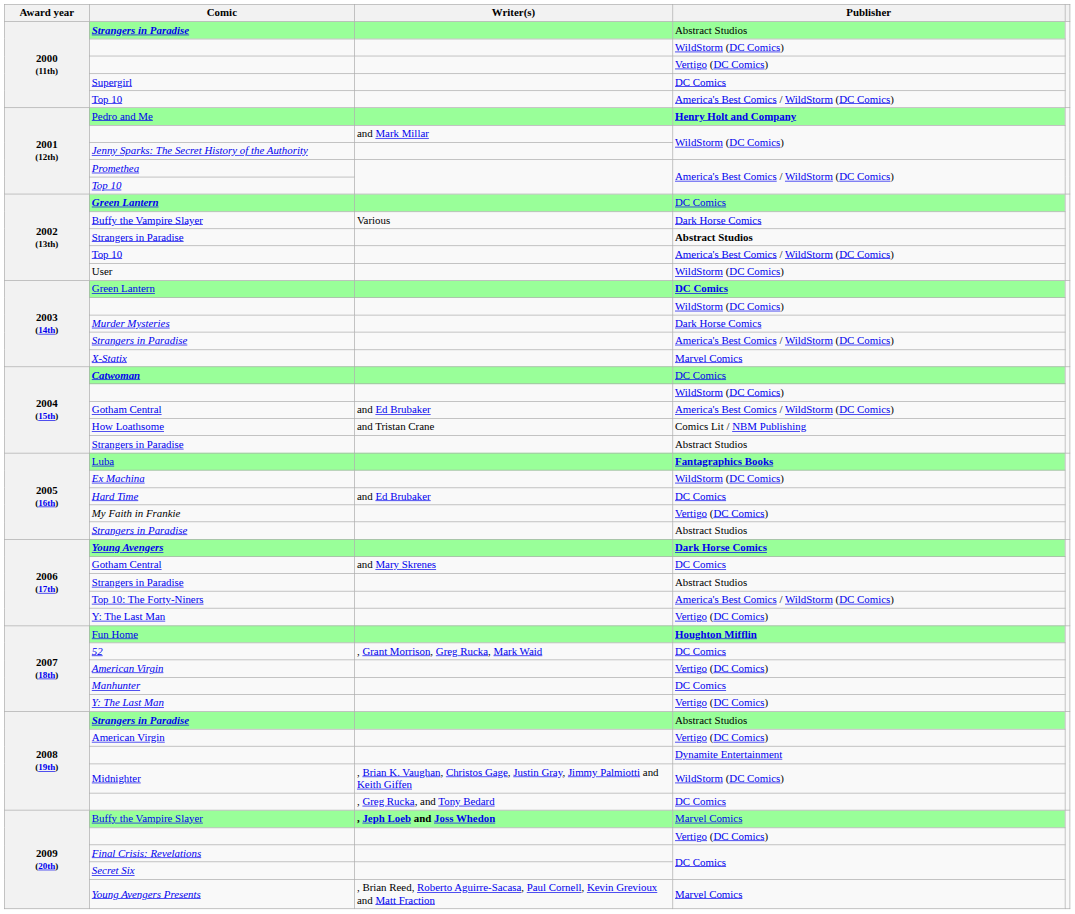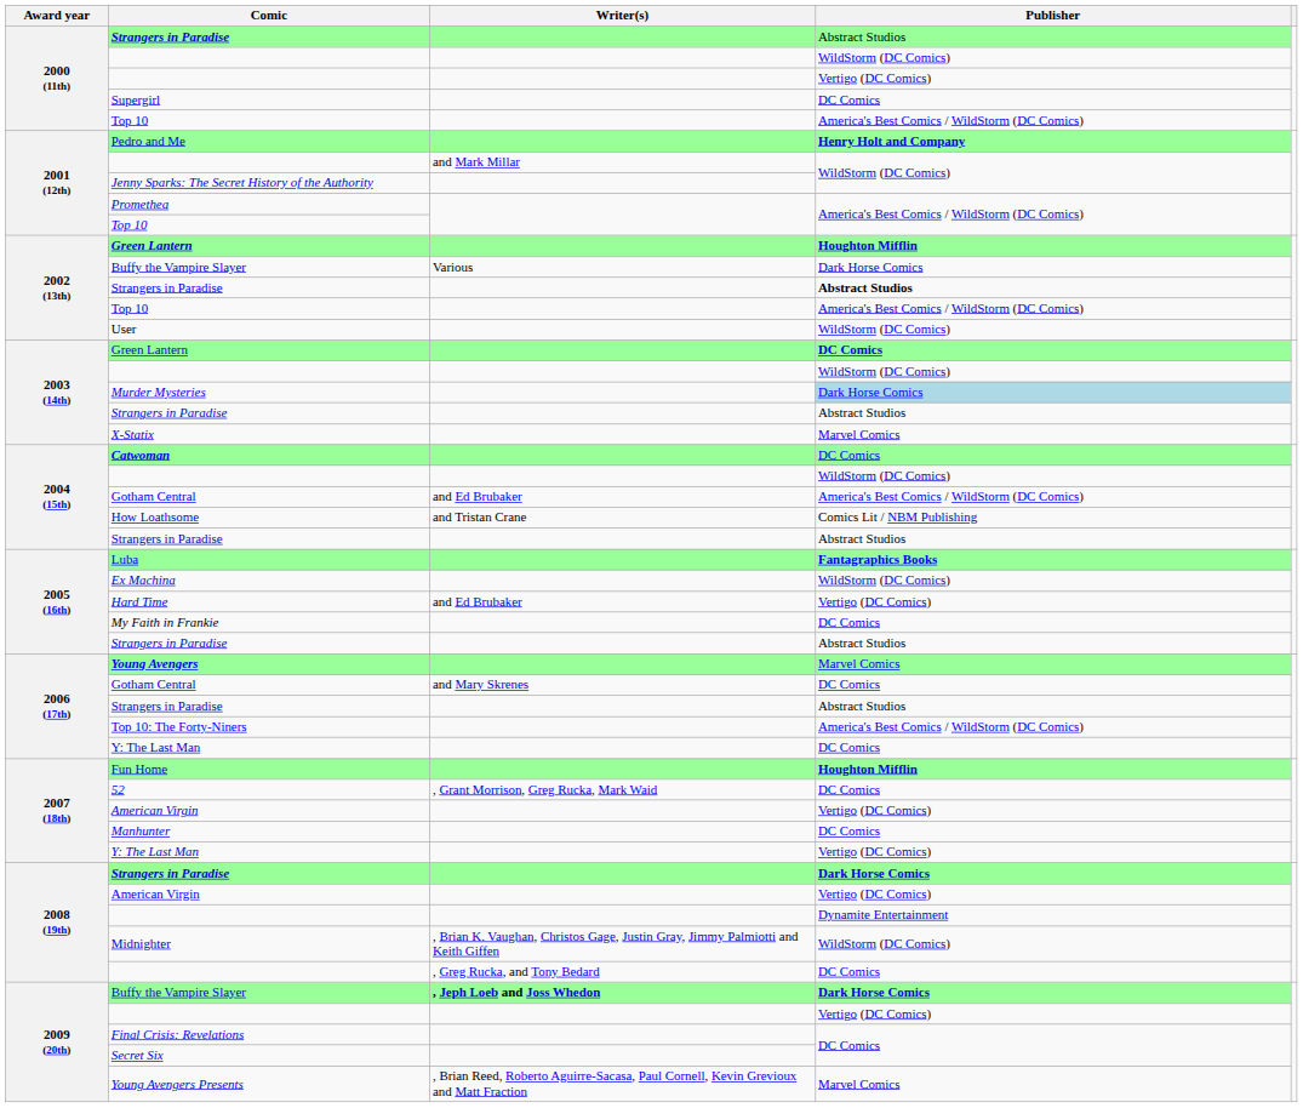 <table class="wikitable sortable">
 <tr>
 <th scope="col" style="width:8%">Award year</th>
 <th scope="col" style="width:25%">Comic</th>
 <th scope="col" style="width:30%">Writer(s)</th>
 <th scope="col" style="width:70%">Publisher</th>
 <th scope="col" style="width:2%" class="unsortable"></th>
 </tr>
 <tr>
 <th scope="rowgroup" rowspan="5" style="text-align:center">2000<br><small>(11th)</small></th>
 <td style="background:#99ff99;"><strong><em><a href='#'>Strangers in Paradise</a><em> <strong></td>
 <td style="background:#99ff99;"></strong><strong></td>
 <td style="background:#99ff99;"></strong>Abstract Studios<strong></td>
 <td rowspan="5" align=center><br><br></td>
 </tr>
 <tr>
 <td></em><em></td>
 <td></td>
 <td><a href='#'>WildStorm</a> (<a href='#'>DC Comics</a>)</td>
 </tr>
 <tr>
 <td></td>
 <td></td>
 <td><a href='#'>Vertigo</a> (<a href='#'>DC Comics</a>)</td>
 </tr>
 <tr>
 <td></em><a href='#'>Supergirl</a><em></td>
 <td></td>
 <td><a href='#'>DC Comics</a></td>
 </tr>
 <tr>
 <td></em><a href='#'>Top 10</a><em></td>
 <td></td>
 <td><a href='#'>America's Best Comics</a> / <a href='#'>WildStorm</a> (<a href='#'>DC Comics</a>)</td>
 </tr>
 <tr>
 <th scope="rowgroup" rowspan="5" style="text-align:center">2001<br><small>(12th)</small></th>
 <td style="background:#99ff99;"></em></strong><a href='#'>Pedro and Me</a></em> </strong></td>
 <td style="background:#99ff99;"><strong></strong></td>
 <td style="background:#99ff99;"><strong><a href='#'>Henry Holt and Company</a></strong></td>
 <td rowspan="5" align=center><br></td>
 </tr>
 <tr>
 <td><em></em></td>
 <td> and <a href='#'>Mark Millar</a></td>
 <td rowspan="2"><a href='#'>WildStorm</a> (<a href='#'>DC Comics</a>)</td>
 </tr>
 <tr>
 <td><em><a href='#'>Jenny Sparks: The Secret History of the Authority</a></em></td>
 <td></td>
 </tr>
 <tr>
 <td><em><a href='#'>Promethea</a></em></td>
 <td rowspan="2"></td>
 <td rowspan="2"><a href='#'>America's Best Comics</a> / <a href='#'>WildStorm</a> (<a href='#'>DC Comics</a>)</td>
 </tr>
 <tr>
 <td><em><a href='#'>Top 10</a></em></td>
 </tr>
 <tr>
 <th scope="rowgroup" rowspan="5" style="text-align:center">2002<br><small>(13th)</small></th>
 <td style="background:#99ff99;"><strong><em><a href='#'>Green Lantern</a><em> <strong></td>
 <td style="background:#99ff99;"></strong><strong></td>
-<td style="background:#99ff99;"></strong><a href='#'>DC Comics</a><strong></td>
+<td style="background:#99ff99;"><strong><a href='#'>Houghton Mifflin</a></strong></td>
 <td rowspan="5" align=center><br></td>
 </tr>
 <tr>
 <td></em><a href='#'>Buffy the Vampire Slayer</a><em></td>
 <td>Various</td>
 <td><a href='#'>Dark Horse Comics</a></td>
 </tr>
 <tr>
 <td></em><a href='#'>Strangers in Paradise</a><em></td>
 <td></td>
 <td><strong>Abstract Studios</strong></td>
 </tr>
 <tr>
 <td></em><a href='#'>Top 10</a><em></td>
 <td></td>
 <td><a href='#'>America's Best Comics</a> / <a href='#'>WildStorm</a> (<a href='#'>DC Comics</a>)</td>
 </tr>
 <tr>
 <td></em>User<em></td>
 <td></td>
 <td><a href='#'>WildStorm</a> (<a href='#'>DC Comics</a>)</td>
 </tr>
 <tr>
 <th scope="rowgroup" rowspan="5" style="text-align:center">2003<br><small>(<a href='#'>14th</a>)</small></th>
 <td style="background:#99ff99;"></em></strong><a href='#'>Green Lantern</a></em> </strong></td>
 <td style="background:#99ff99;"><strong></strong></td>
 <td style="background:#99ff99;"><strong><a href='#'>DC Comics</a></strong></td>
 <td rowspan="5" align=center><br><br></td>
 </tr>
 <tr>
 <td><em></em></td>
 <td></td>
 <td><a href='#'>WildStorm</a> (<a href='#'>DC Comics</a>)</td>
 </tr>
 <tr>
 <td><em><a href='#'>Murder Mysteries</a></em></td>
 <td></td>
-<td><a href='#'>Dark Horse Comics</a></td>
+<td style="background: lightblue;"><a href='#'>Dark Horse Comics</a></td>
 </tr>
 <tr>
 <td><em><a href='#'>Strangers in Paradise</a></em></td>
 <td></td>
-<td><a href='#'>America's Best Comics</a> / <a href='#'>WildStorm</a> (<a href='#'>DC Comics</a>)</td>
+<td>Abstract Studios</td>
 </tr>
 <tr>
 <td><em><a href='#'>X-Statix</a></em></td>
 <td></td>
 <td><a href='#'>Marvel Comics</a></td>
 </tr>
 <tr>
 <th scope="rowgroup" rowspan="5" style="text-align:center">2004<br><small>(<a href='#'>15th</a>)</small></th>
 <td style="background:#99ff99;"><strong><em><a href='#'>Catwoman</a><em> <strong></td>
 <td style="background:#99ff99;"></strong><strong></td>
 <td style="background:#99ff99;"></strong><a href='#'>DC Comics</a><strong></td>
 <td rowspan="5" align=center><br><br></td>
 </tr>
 <tr>
 <td></em><em></td>
 <td></td>
 <td><a href='#'>WildStorm</a> (<a href='#'>DC Comics</a>)</td>
 </tr>
 <tr>
 <td></em><a href='#'>Gotham Central</a><em></td>
 <td> and <a href='#'>Ed Brubaker</a></td>
 <td><a href='#'>America's Best Comics</a> / <a href='#'>WildStorm</a> (<a href='#'>DC Comics</a>)</td>
 </tr>
 <tr>
 <td></em><a href='#'>How Loathsome</a><em></td>
 <td> and Tristan Crane</td>
 <td>Comics Lit / <a href='#'>NBM Publishing</a></td>
 </tr>
 <tr>
 <td></em><a href='#'>Strangers in Paradise</a><em></td>
 <td></td>
 <td>Abstract Studios</td>
 </tr>
 <tr>
 <th scope="rowgroup" rowspan="5" style="text-align:center">2005<br><small>(<a href='#'>16th</a>)</small></th>
 <td style="background:#99ff99;"></em></strong><a href='#'>Luba</a></em> </strong></td>
 <td style="background:#99ff99;"><strong></strong></td>
 <td style="background:#99ff99;"><strong><a href='#'>Fantagraphics Books</a></strong></td>
 <td rowspan="5" align=center><br></td>
 </tr>
 <tr>
 <td><em><a href='#'>Ex Machina</a></em></td>
 <td></td>
 <td><a href='#'>WildStorm</a> (<a href='#'>DC Comics</a>)</td>
 </tr>
 <tr>
 <td><em><a href='#'>Hard Time</a></em></td>
 <td> and <a href='#'>Ed Brubaker</a></td>
-<td><a href='#'>DC Comics</a></td>
+<td><a href='#'>Vertigo</a> (<a href='#'>DC Comics</a>)</td>
 </tr>
 <tr>
 <td><em>My Faith in Frankie</em></td>
 <td></td>
-<td><a href='#'>Vertigo</a> (<a href='#'>DC Comics</a>)</td>
+<td><a href='#'>DC Comics</a></td>
 </tr>
 <tr>
 <td><em><a href='#'>Strangers in Paradise</a></em></td>
 <td></td>
 <td>Abstract Studios</td>
 </tr>
 <tr>
 <th scope="rowgroup" rowspan="5" style="text-align:center">2006<br><small>(<a href='#'>17th</a>)</small></th>
 <td style="background:#99ff99;"><strong><em><a href='#'>Young Avengers</a><em> <strong></td>
 <td style="background:#99ff99;"></strong><strong></td>
-<td style="background:#99ff99;"><strong><a href='#'>Dark Horse Comics</a></strong></td>
+<td style="background:#99ff99;"></strong><a href='#'>Marvel Comics</a><strong></td>
 <td rowspan="5" align=center><br></td>
 </tr>
 <tr>
 <td></em><a href='#'>Gotham Central</a><em></td>
 <td> and <a href='#'>Mary Skrenes</a></td>
 <td><a href='#'>DC Comics</a></td>
 </tr>
 <tr>
 <td></em><a href='#'>Strangers in Paradise</a><em></td>
 <td></td>
 <td>Abstract Studios</td>
 </tr>
 <tr>
 <td></em><a href='#'>Top 10: The Forty-Niners</a><em></td>
 <td></td>
 <td><a href='#'>America's Best Comics</a> / <a href='#'>WildStorm</a> (<a href='#'>DC Comics</a>)</td>
 </tr>
 <tr>
 <td></em><a href='#'>Y: The Last Man</a><em></td>
 <td></td>
-<td><a href='#'>Vertigo</a> (<a href='#'>DC Comics</a>)</td>
+<td><a href='#'>DC Comics</a></td>
 </tr>
 <tr>
 <th scope="rowgroup" rowspan="5" style="text-align:center">2007<br><small>(<a href='#'>18th</a>)</small></th>
 <td style="background:#99ff99;"></em></strong><a href='#'>Fun Home</a></em> </strong></td>
 <td style="background:#99ff99;"><strong></strong></td>
 <td style="background:#99ff99;"><strong><a href='#'>Houghton Mifflin</a></strong></td>
 <td rowspan="5" align=center><br></td>
 </tr>
 <tr>
 <td><em><a href='#'>52</a></em></td>
 <td>, <a href='#'>Grant Morrison</a>, <a href='#'>Greg Rucka</a>, <a href='#'>Mark Waid</a></td>
 <td><a href='#'>DC Comics</a></td>
 </tr>
 <tr>
 <td><em><a href='#'>American Virgin</a></em></td>
 <td></td>
 <td><a href='#'>Vertigo</a> (<a href='#'>DC Comics</a>)</td>
 </tr>
 <tr>
 <td><em><a href='#'>Manhunter</a></em></td>
 <td></td>
 <td><a href='#'>DC Comics</a></td>
 </tr>
 <tr>
 <td><em><a href='#'>Y: The Last Man</a></em></td>
 <td></td>
 <td><a href='#'>Vertigo</a> (<a href='#'>DC Comics</a>)</td>
 </tr>
 <tr>
 <th scope="rowgroup" rowspan="5" style="text-align:center">2008<br><small>(<a href='#'>19th</a>)</small></th>
 <td style="background:#99ff99;"><strong><em><a href='#'>Strangers in Paradise</a><em> <strong></td>
 <td style="background:#99ff99;"></strong><strong></td>
-<td style="background:#99ff99;"></strong>Abstract Studios<strong></td>
+<td style="background:#99ff99;"><strong><a href='#'>Dark Horse Comics</a></strong></td>
 <td rowspan="5" align=center><br></td>
 </tr>
 <tr>
 <td></em><a href='#'>American Virgin</a><em></td>
 <td></td>
 <td><a href='#'>Vertigo</a> (<a href='#'>DC Comics</a>)</td>
 </tr>
 <tr>
 <td></em><em></td>
 <td></td>
 <td><a href='#'>Dynamite Entertainment</a></td>
 </tr>
 <tr>
 <td></em><a href='#'>Midnighter</a><em></td>
 <td>, <a href='#'>Brian K. Vaughan</a>, <a href='#'>Christos Gage</a>, <a href='#'>Justin Gray</a>, <a href='#'>Jimmy Palmiotti</a> and <a href='#'>Keith Giffen</a></td>
 <td><a href='#'>WildStorm</a> (<a href='#'>DC Comics</a>)</td>
 </tr>
 <tr>
 <td></td>
 <td>, <a href='#'>Greg Rucka</a>, and <a href='#'>Tony Bedard</a></td>
 <td><a href='#'>DC Comics</a></td>
 </tr>
 <tr>
 <th scope="rowgroup" rowspan="5" style="text-align:center">2009<br><small>(<a href='#'>20th</a>)</small></th>
 <td style="background:#99ff99;"></em></strong><a href='#'>Buffy the Vampire Slayer</a></em> </strong></td>
 <td style="background:#99ff99;"><strong>, <a href='#'>Jeph Loeb</a> and <a href='#'>Joss Whedon</a></strong></td>
-<td style="background:#99ff99;"></strong><a href='#'>Marvel Comics</a><strong></td>
+<td style="background:#99ff99;"><strong><a href='#'>Dark Horse Comics</a></strong></td>
 <td rowspan="5" align=center><br></td>
 </tr>
 <tr>
 <td></td>
 <td></td>
 <td><a href='#'>Vertigo</a> (<a href='#'>DC Comics</a>)</td>
 </tr>
 <tr>
 <td><em><a href='#'>Final Crisis: Revelations</a></em></td>
 <td></td>
 <td rowspan="2"><a href='#'>DC Comics</a></td>
 </tr>
 <tr>
 <td><em><a href='#'>Secret Six</a></em></td>
 <td></td>
 </tr>
 <tr>
 <td><em><a href='#'>Young Avengers Presents</a></em></td>
 <td>, Brian Reed, <a href='#'>Roberto Aguirre-Sacasa</a>, <a href='#'>Paul Cornell</a>, <a href='#'>Kevin Grevioux</a> and <a href='#'>Matt Fraction</a></td>
 <td><a href='#'>Marvel Comics</a></td>
 </tr>
 </table>
